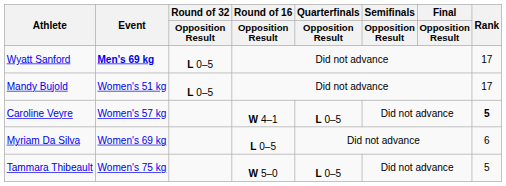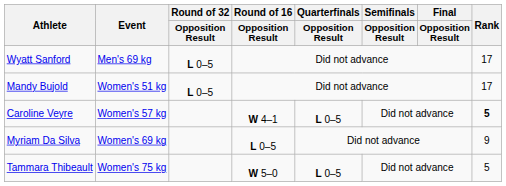 <table class=wikitable style=font-size:90%;text-align:center>
 <tr>
 <th rowspan=2>Athlete</th>
 <th rowspan=2>Event</th>
 <th>Round of 32</th>
 <th>Round of 16</th>
 <th>Quarterfinals</th>
 <th>Semifinals</th>
 <th>Final</th>
 <th rowspan=2>Rank</th>
 </tr>
 <tr style=font-size:95%>
 <th>Opposition<br>Result</th>
 <th>Opposition<br>Result</th>
 <th>Opposition<br>Result</th>
 <th>Opposition<br>Result</th>
 <th>Opposition<br>Result</th>
 </tr>
 <tr>
 <td align=left><a href='#'>Wyatt Sanford</a></td>
-<td align=left><strong><a href='#'>Men's 69 kg</a></strong></td>
+<td align=left><a href='#'>Men's 69 kg</a></td>
 <td><br><strong>L</strong> 0–5</td>
 <td colspan=4>Did not advance</td>
 <td>17</td>
 </tr>
 <tr>
 <td align=left><a href='#'>Mandy Bujold</a></td>
 <td align=left><a href='#'>Women's 51 kg</a></td>
 <td><br><strong>L</strong> 0–5</td>
 <td colspan=4>Did not advance</td>
 <td>17</td>
 </tr>
 <tr>
 <td align=left><a href='#'>Caroline Veyre</a></td>
 <td align=left><a href='#'>Women's 57 kg</a></td>
 <td></td>
 <td><br><strong>W</strong> 4–1</td>
 <td><br><strong>L</strong> 0–5</td>
 <td colspan=2>Did not advance</td>
 <td><strong>5</strong></td>
 </tr>
 <tr>
 <td align=left><a href='#'>Myriam Da Silva</a></td>
 <td align=left><a href='#'>Women's 69 kg</a></td>
 <td></td>
 <td><br><strong>L</strong> 0–5</td>
 <td colspan=3>Did not advance</td>
-<td>6</td>
+<td>9</td>
 </tr>
 <tr>
 <td align=left><a href='#'>Tammara Thibeault</a></td>
 <td align=left><a href='#'>Women's 75 kg</a></td>
 <td></td>
 <td><br><strong>W</strong> 5–0</td>
 <td><br><strong>L</strong> 0–5</td>
 <td colspan=2>Did not advance</td>
 <td>5</td>
 </tr>
 </table>
